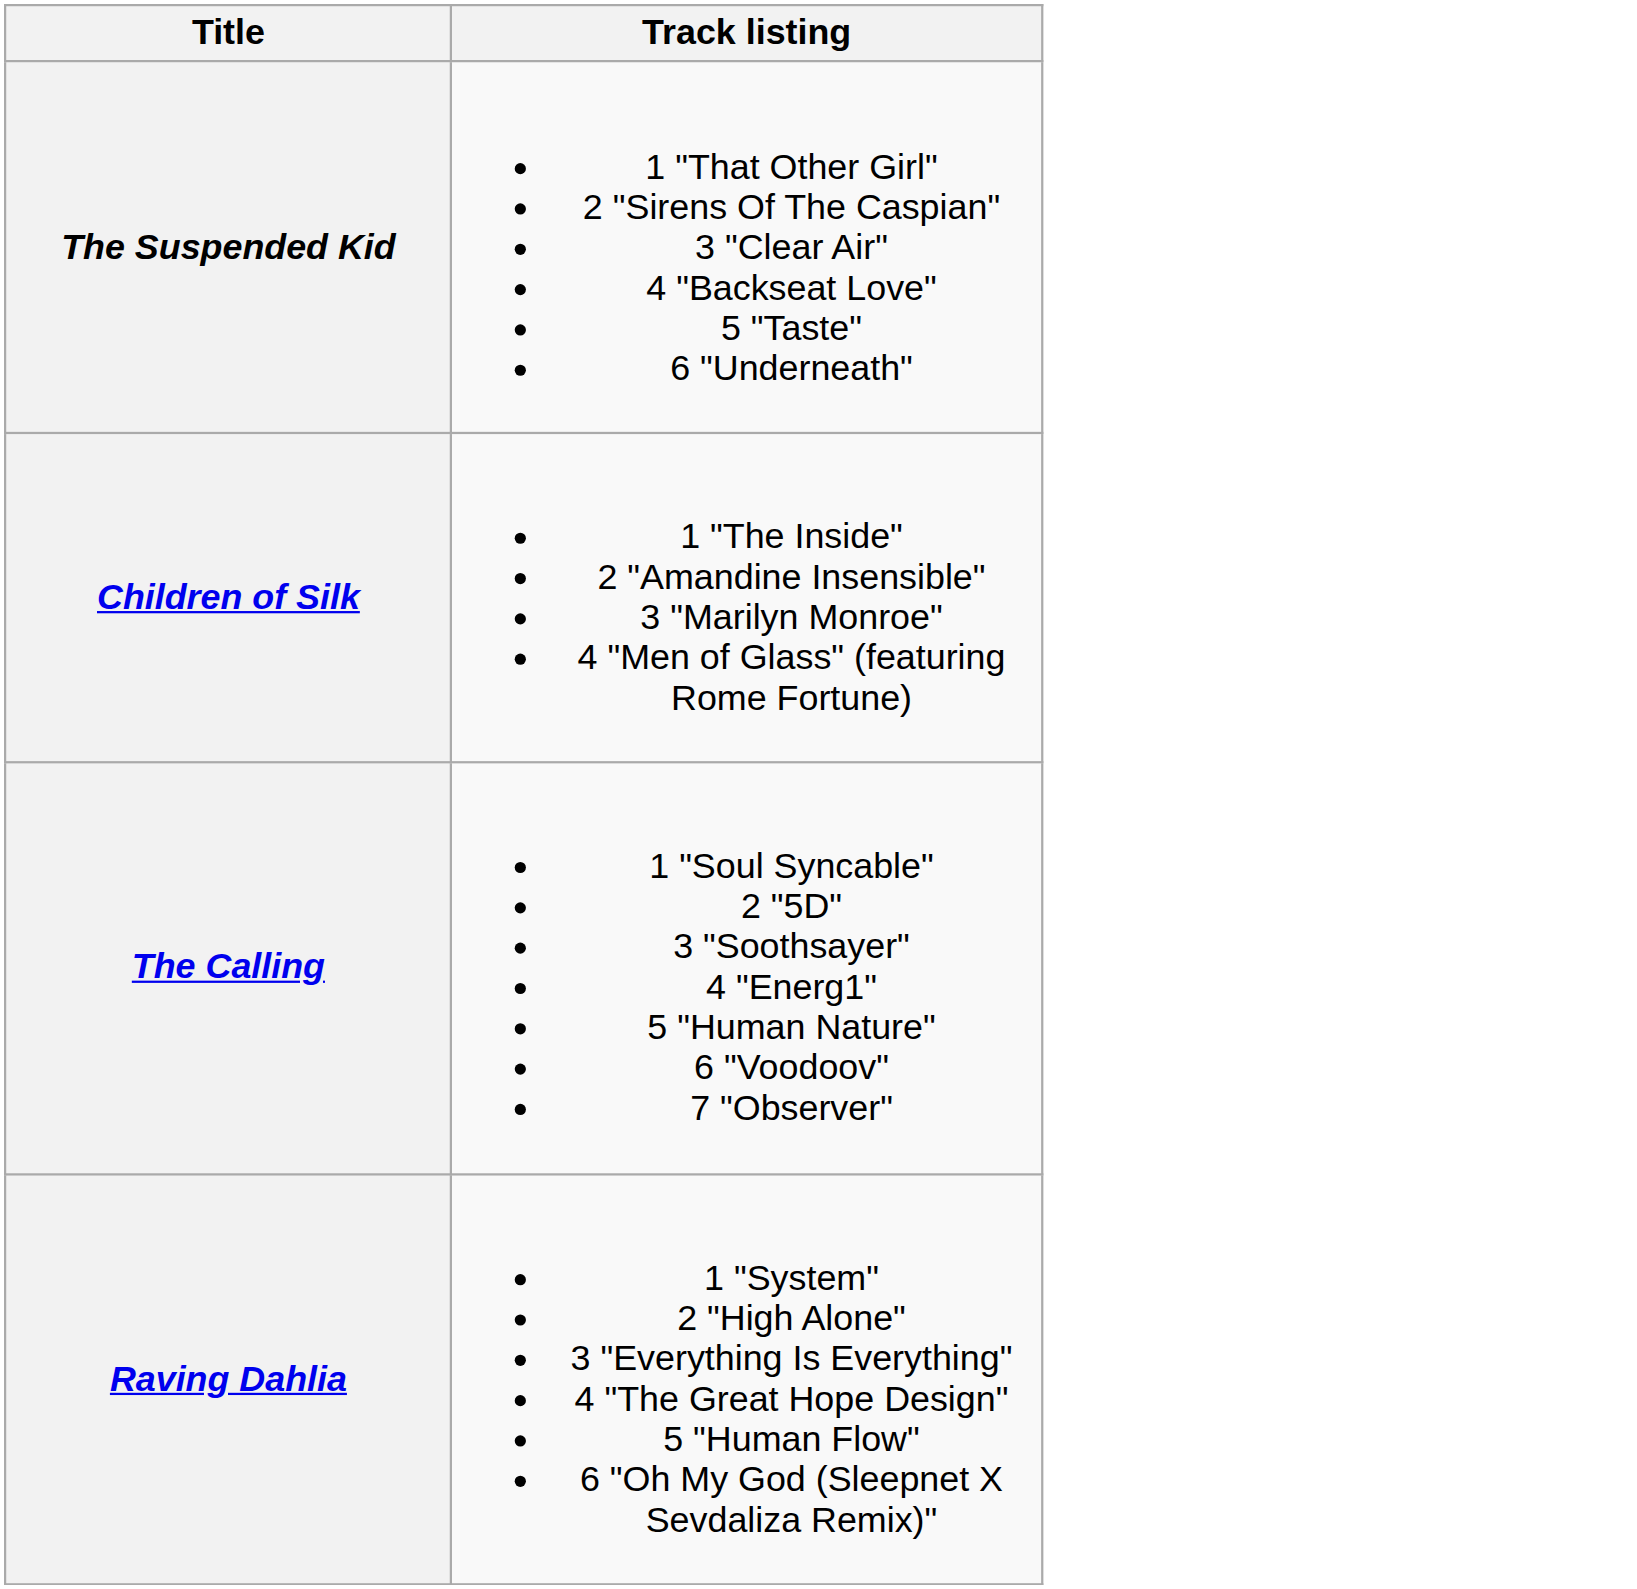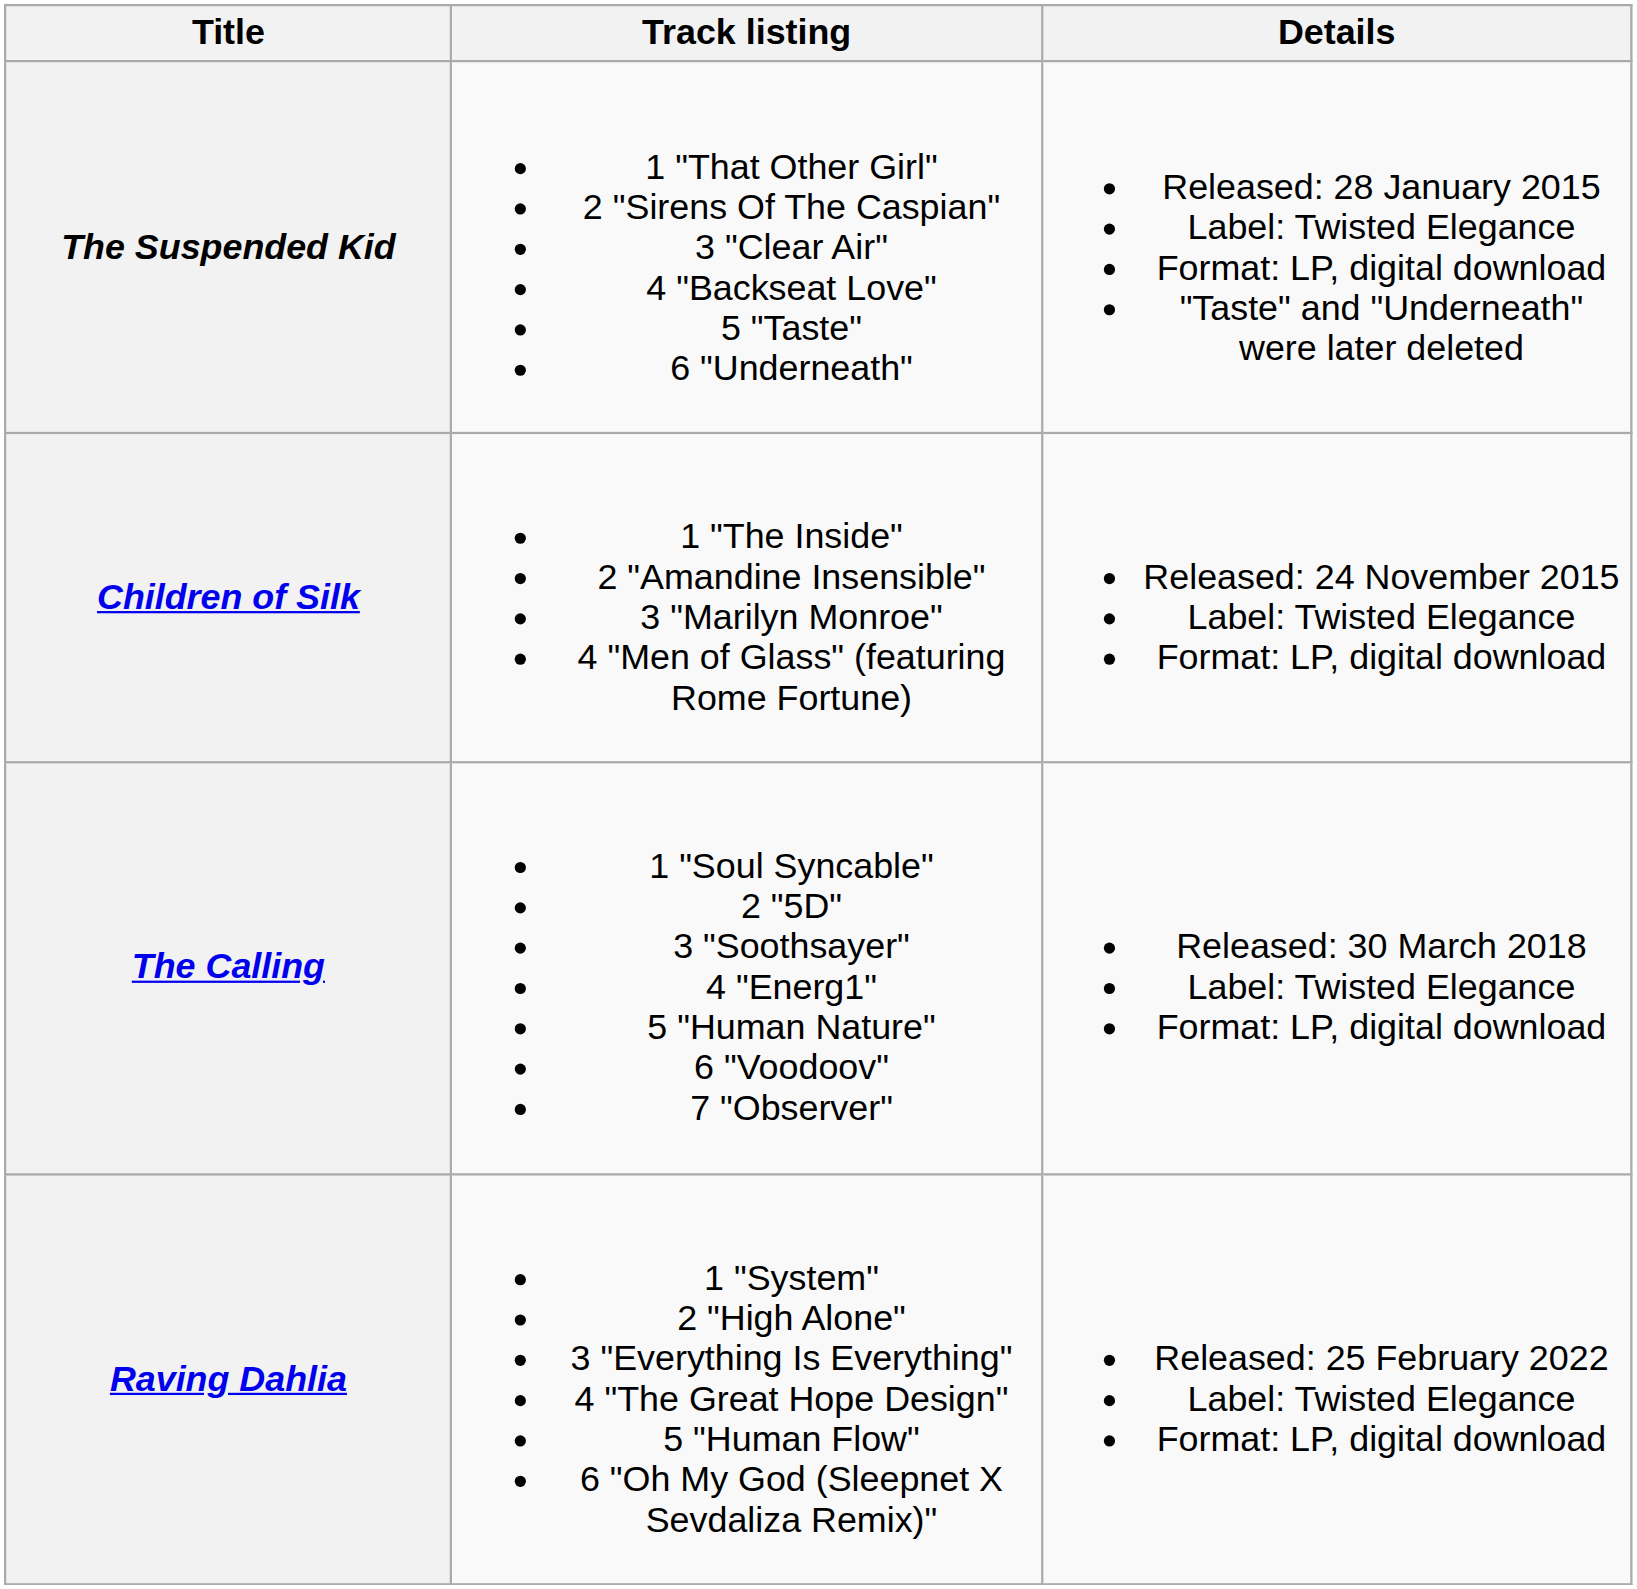 <table class="wikitable plainrowheaders" style="text-align:center">
 <tr>
 <th scope="col" style="width:12em;">Title</th>
 <th scope="col" style="width:16em;">Track listing</th>
+<th scope="col" style="width:16em;">Details</th>
 </tr>
 <tr>
 <th scope="row"><em>The Suspended Kid</em></th>
 <td><br><ul><li>1 "That Other Girl"</li><li>2 "Sirens Of The Caspian"</li><li>3 "Clear Air"</li><li>4 "Backseat Love"</li><li>5 "Taste"</li><li>6 "Underneath"</li></ul></td>
+<td><br><ul><li>Released: 28 January 2015</li><li>Label: Twisted Elegance</li><li>Format: LP, digital download</li><li>"Taste" and "Underneath" were later deleted</li></ul></td>
 </tr>
 <tr>
 <th scope="row"><em><a href='#'>Children of Silk</a></em></th>
 <td><br><ul><li>1 "The Inside"</li><li>2 "Amandine Insensible"</li><li>3 "Marilyn Monroe"</li><li>4 "Men of Glass" (featuring Rome Fortune)</li></ul></td>
+<td><br><ul><li>Released: 24 November 2015</li><li>Label: Twisted Elegance</li><li>Format: LP, digital download</li></ul></td>
 </tr>
 <tr>
 <th scope="row"><em><a href='#'>The Calling</a></em></th>
 <td><br><ul><li>1 "Soul Syncable"</li><li>2 "5D"</li><li>3 "Soothsayer"</li><li>4 "Energ1"</li><li>5 "Human Nature"</li><li>6 "Voodoov"</li><li>7 "Observer"</li></ul></td>
+<td><br><ul><li>Released: 30 March 2018</li><li>Label: Twisted Elegance</li><li>Format: LP, digital download</li></ul></td>
 </tr>
 <tr>
 <th scope="row"><em><a href='#'>Raving Dahlia</a></em></th>
 <td><br><ul><li>1 "System"</li><li>2 "High Alone"</li><li>3 "Everything Is Everything"</li><li>4 "The Great Hope Design"</li><li>5 "Human Flow"</li><li>6 "Oh My God (Sleepnet X Sevdaliza Remix)"</li></ul></td>
+<td><br><ul><li>Released: 25 February 2022</li><li>Label: Twisted Elegance</li><li>Format: LP, digital download</li></ul></td>
 </tr>
 </table>
